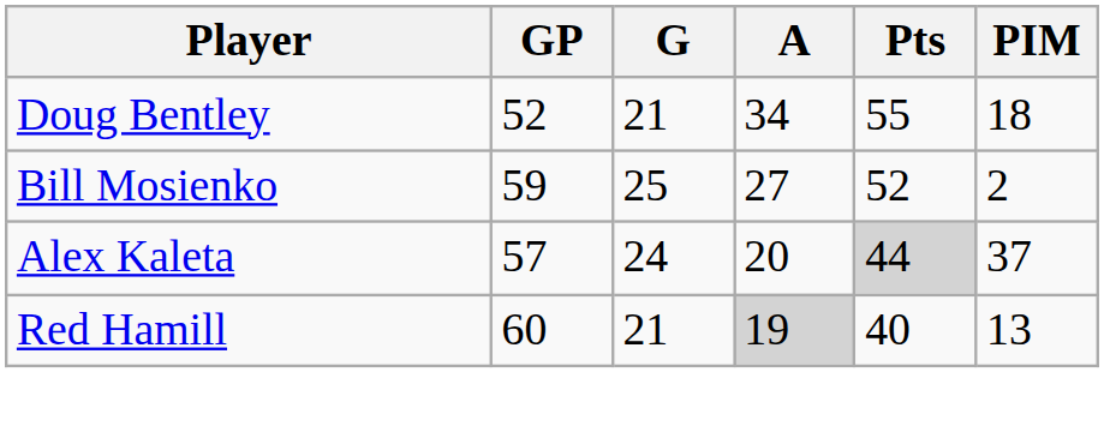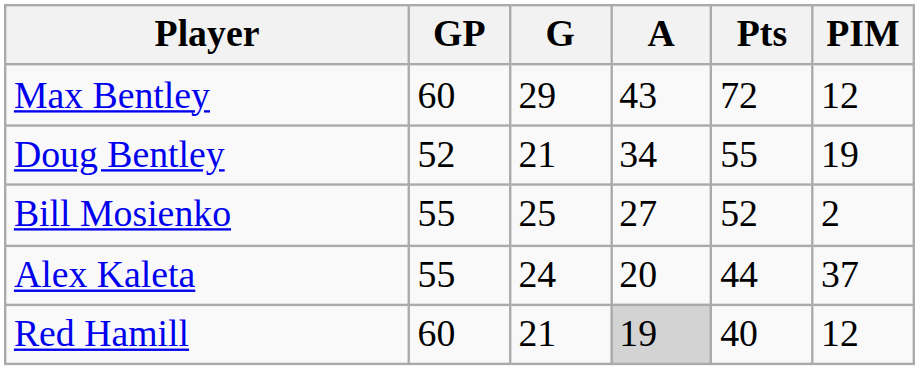 <table class="wikitable">
 <tr>
 <th bgcolor="#DDDDFF" width="40%">Player</th>
 <th bgcolor="#DDDDFF" width="10%">GP</th>
 <th bgcolor="#DDDDFF" width="10%">G</th>
 <th bgcolor="#DDDDFF" width="10%">A</th>
 <th bgcolor="#DDDDFF" width="10%">Pts</th>
 <th bgcolor="#DDDDFF" width="10%">PIM</th>
 </tr>
 <tr>
+<td><a href='#'>Max Bentley</a></td>
+<td>60</td>
+<td>29</td>
+<td>43</td>
+<td>72</td>
+<td>12</td>
+</tr>
+<tr>
 <td><a href='#'>Doug Bentley</a></td>
 <td>52</td>
 <td>21</td>
 <td>34</td>
 <td>55</td>
-<td>18</td>
+<td>19</td>
 </tr>
 <tr>
 <td><a href='#'>Bill Mosienko</a></td>
-<td>59</td>
+<td>55</td>
 <td>25</td>
 <td>27</td>
 <td>52</td>
 <td>2</td>
 </tr>
 <tr>
 <td><a href='#'>Alex Kaleta</a></td>
-<td>57</td>
+<td>55</td>
 <td>24</td>
 <td>20</td>
-<td style="background: lightgrey;">44</td>
+<td>44</td>
 <td>37</td>
 </tr>
 <tr>
 <td><a href='#'>Red Hamill</a></td>
 <td>60</td>
 <td>21</td>
 <td style="background: lightgrey;">19</td>
 <td>40</td>
-<td>13</td>
+<td>12</td>
 </tr>
 </table>
